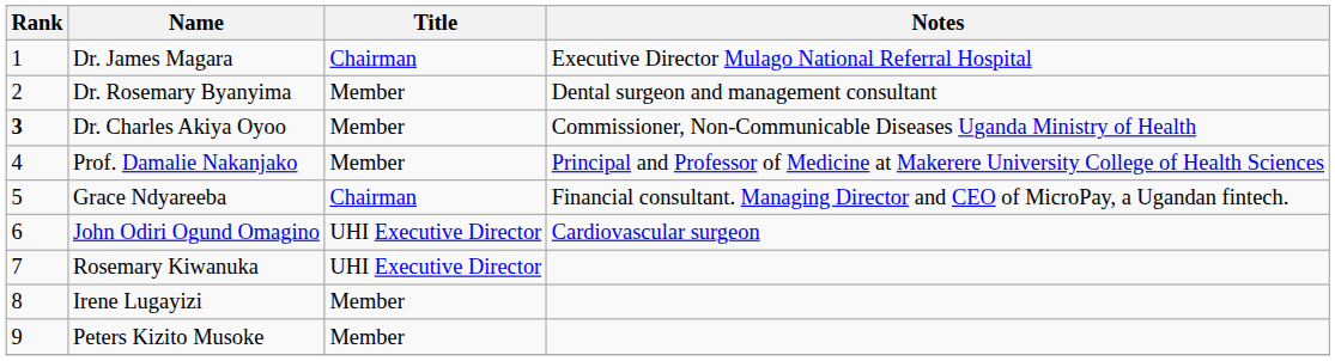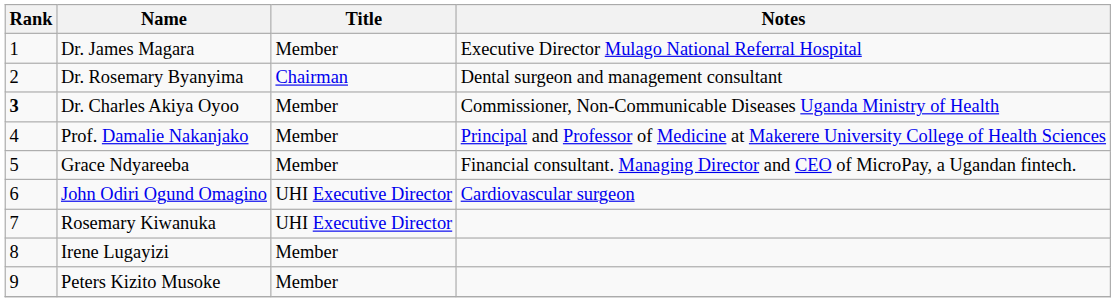 <table class="wikitable sortable" style="margin: 0.5em auto">
 <tr>
 <th>Rank</th>
 <th>Name</th>
 <th>Title</th>
 <th>Notes</th>
 </tr>
 <tr>
 <td>1</td>
 <td>Dr. James Magara</td>
-<td><a href='#'>Chairman</a></td>
+<td>Member</td>
 <td>Executive Director <a href='#'>Mulago National Referral Hospital</a></td>
 </tr>
 <tr>
 <td>2</td>
 <td>Dr. Rosemary Byanyima</td>
-<td>Member</td>
+<td><a href='#'>Chairman</a></td>
 <td>Dental surgeon and management consultant</td>
 </tr>
 <tr>
 <td><strong>3</strong></td>
 <td>Dr. Charles Akiya Oyoo</td>
 <td>Member</td>
 <td>Commissioner, Non-Communicable Diseases <a href='#'>Uganda Ministry of Health</a></td>
 </tr>
 <tr>
 <td>4</td>
 <td>Prof. <a href='#'>Damalie Nakanjako</a></td>
 <td>Member</td>
 <td><a href='#'>Principal</a> and <a href='#'>Professor</a> of <a href='#'>Medicine</a> at <a href='#'>Makerere University College of Health Sciences</a></td>
 </tr>
 <tr>
 <td>5</td>
 <td>Grace Ndyareeba</td>
-<td><a href='#'>Chairman</a></td>
+<td>Member</td>
 <td>Financial consultant. <a href='#'>Managing Director</a> and <a href='#'>CEO</a> of MicroPay, a Ugandan fintech.</td>
 </tr>
 <tr>
 <td>6</td>
 <td><a href='#'>John Odiri Ogund Omagino</a></td>
 <td>UHI <a href='#'>Executive Director</a></td>
 <td><a href='#'>Cardiovascular surgeon</a></td>
 </tr>
 <tr>
 <td>7</td>
 <td>Rosemary Kiwanuka</td>
 <td>UHI <a href='#'>Executive Director</a></td>
 <td></td>
 </tr>
 <tr>
 <td>8</td>
 <td>Irene Lugayizi</td>
 <td>Member</td>
 <td></td>
 </tr>
 <tr>
 <td>9</td>
 <td>Peters Kizito Musoke</td>
 <td>Member</td>
 <td></td>
 </tr>
 <tr>
 </tr>
 </table>
